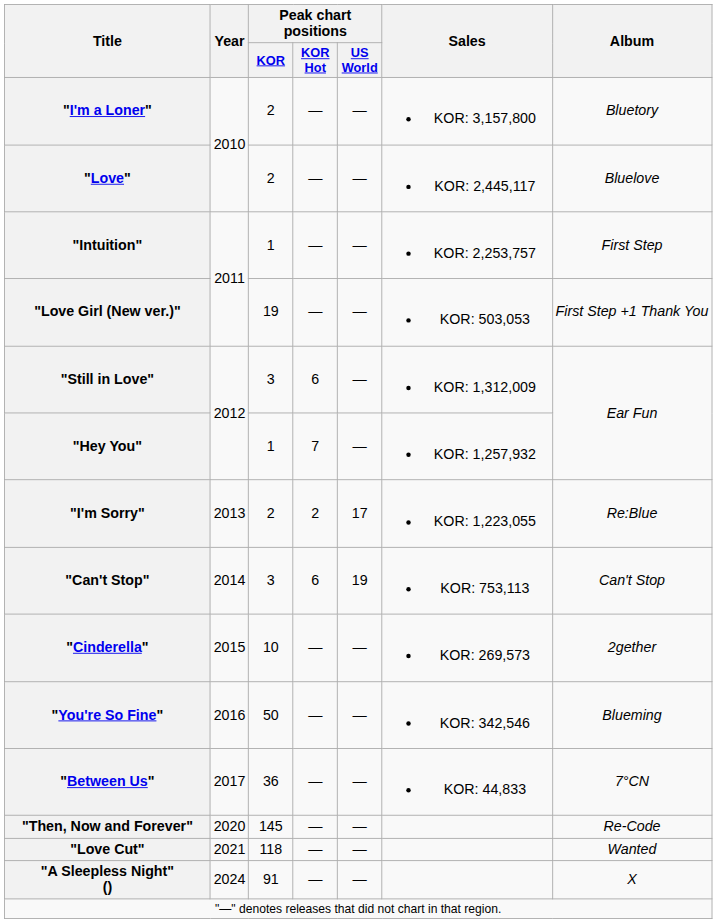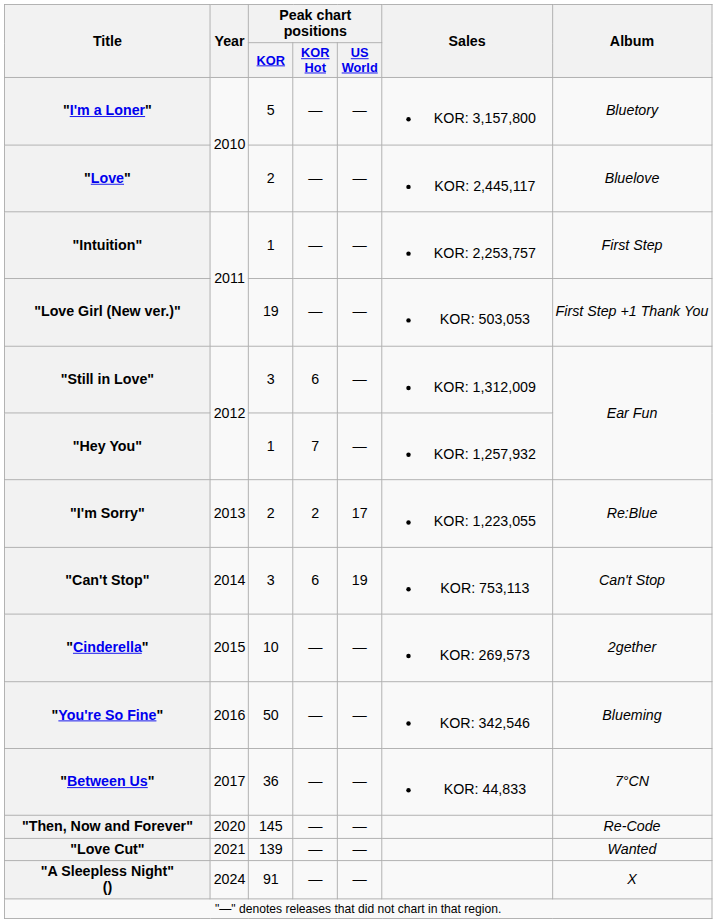 <table class="wikitable plainrowheaders" style="text-align:center" border="1">
 <tr>
 <th rowspan="2" scope="col" style="width:14em">Title</th>
 <th rowspan="2" scope="col">Year</th>
 <th colspan="3" scope="col">Peak chart positions</th>
 <th rowspan="2" scope="col" style="width:11.5em">Sales</th>
 <th rowspan="2" scope="col">Album</th>
 </tr>
 <tr>
 <th scope="col" style="width:3em;font-size:90%"><a href='#'>KOR</a><br></th>
 <th scope="col" style="width:3em;font-size:90%"><a href='#'>KOR<br>Hot</a><br></th>
 <th scope="col" style="width:3em;font-size:90%"><a href='#'>US<br>World</a><br></th>
 </tr>
 <tr>
 <th scope="row">"<a href='#'>I'm a Loner</a>"</th>
 <td rowspan="2">2010</td>
-<td>2</td>
+<td>5</td>
 <td>—</td>
 <td>—</td>
 <td><br><ul><li>KOR: 3,157,800</li></ul></td>
 <td><em>Bluetory</em></td>
 </tr>
 <tr>
 <th scope="row">"<a href='#'>Love</a>"</th>
 <td>2</td>
 <td>—</td>
 <td>—</td>
 <td><br><ul><li>KOR: 2,445,117</li></ul></td>
 <td><em>Bluelove</em></td>
 </tr>
 <tr>
 <th scope="row">"Intuition"</th>
 <td rowspan="2">2011</td>
 <td>1</td>
 <td>—</td>
 <td>—</td>
 <td><br><ul><li>KOR: 2,253,757</li></ul></td>
 <td><em>First Step</em></td>
 </tr>
 <tr>
 <th scope="row">"Love Girl (New ver.)"</th>
 <td>19</td>
 <td>—</td>
 <td>—</td>
 <td><br><ul><li>KOR: 503,053</li></ul></td>
 <td><em>First Step +1 Thank You</em></td>
 </tr>
 <tr>
 <th scope="row">"Still in Love"</th>
 <td rowspan="2">2012</td>
 <td>3</td>
 <td>6</td>
 <td>—</td>
 <td><br><ul><li>KOR: 1,312,009</li></ul></td>
 <td rowspan="2"><em>Ear Fun</em></td>
 </tr>
 <tr>
 <th scope="row">"Hey You"</th>
 <td>1</td>
 <td>7</td>
 <td>—</td>
 <td><br><ul><li>KOR: 1,257,932</li></ul></td>
 </tr>
 <tr>
 <th scope="row">"I'm Sorry"</th>
 <td>2013</td>
 <td>2</td>
 <td>2</td>
 <td>17</td>
 <td><br><ul><li>KOR: 1,223,055</li></ul></td>
 <td><em>Re:Blue</em></td>
 </tr>
 <tr>
 <th scope="row">"Can't Stop"</th>
 <td>2014</td>
 <td>3</td>
 <td>6</td>
 <td>19</td>
 <td><br><ul><li>KOR: 753,113</li></ul></td>
 <td><em>Can't Stop</em></td>
 </tr>
 <tr>
 <th scope="row">"<a href='#'>Cinderella</a>"</th>
 <td>2015</td>
 <td>10</td>
 <td>—</td>
 <td>—</td>
 <td><br><ul><li>KOR: 269,573</li></ul></td>
 <td><em>2gether</em></td>
 </tr>
 <tr>
 <th scope="row">"<a href='#'>You're So Fine</a>"</th>
 <td>2016</td>
 <td>50</td>
 <td>—</td>
 <td>—</td>
 <td><br><ul><li>KOR: 342,546</li></ul></td>
 <td><em>Blueming</em></td>
 </tr>
 <tr>
 <th scope="row">"<a href='#'>Between Us</a>"</th>
 <td>2017</td>
 <td>36</td>
 <td>—</td>
 <td>—</td>
 <td><br><ul><li>KOR: 44,833</li></ul></td>
 <td><em>7°CN</em></td>
 </tr>
 <tr>
 <th scope="row">"Then, Now and Forever"</th>
 <td>2020</td>
 <td>145</td>
 <td>—</td>
 <td>—</td>
 <td></td>
 <td><em>Re-Code</em></td>
 </tr>
 <tr>
 <th scope="row">"Love Cut"</th>
 <td>2021</td>
-<td>118</td>
+<td>139</td>
 <td>—</td>
 <td>—</td>
 <td></td>
 <td><em>Wanted</em></td>
 </tr>
 <tr>
 <th scope="row">"A Sleepless Night"<br> ()</th>
 <td>2024</td>
 <td>91</td>
 <td>—</td>
 <td>—</td>
 <td></td>
 <td><em>X</em></td>
 </tr>
 <tr>
 <td colspan="7" style="text-align:center; font-size:85%">"—" denotes releases that did not chart in that region.</td>
 </tr>
 </table>
